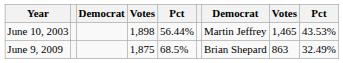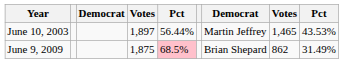 <table class="wikitable" style="margin:0.5em ; font-size:95%">
 <tr>
 <th>Year</th>
 <th></th>
 <th>Democrat</th>
 <th>Votes</th>
 <th>Pct</th>
 <th></th>
 <th>Democrat</th>
 <th>Votes</th>
 <th>Pct</th>
 </tr>
 <tr>
 <td>June 10, 2003</td>
 <td></td>
 <td></td>
-<td>1,898</td>
+<td>1,897</td>
 <td>56.44%</td>
 <td></td>
 <td>Martin Jeffrey</td>
 <td>1,465</td>
 <td>43.53%</td>
 </tr>
 <tr>
 <td>June 9, 2009</td>
 <td></td>
 <td></td>
 <td>1,875</td>
-<td>68.5%</td>
+<td style="background: pink;">68.5%</td>
 <td></td>
 <td>Brian Shepard</td>
-<td>863</td>
-<td>32.49%</td>
+<td>862</td>
+<td>31.49%</td>
 </tr>
 </table>
